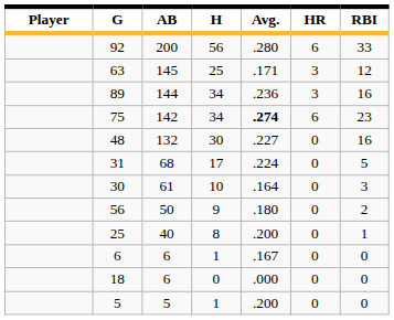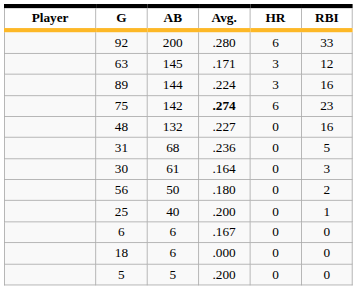 <table class="wikitable sortable">
 <tr>
 <th style="background:#FFFFFF; border-top:#000000 5px solid; border-bottom:#FDB827 5px solid;" width="16%">Player</th>
 <th style="background:#FFFFFF; border-top:#000000 5px solid; border-bottom:#FDB827 5px solid;" width="9%">G</th>
 <th style="background:#FFFFFF; border-top:#000000 5px solid; border-bottom:#FDB827 5px solid;" width="9%">AB</th>
-<th style="background:#FFFFFF; border-top:#000000 5px solid; border-bottom:#FDB827 5px solid;" width="9%">H</th>
 <th style="background:#FFFFFF; border-top:#000000 5px solid; border-bottom:#FDB827 5px solid;" width="9%">Avg.</th>
 <th style="background:#FFFFFF; border-top:#000000 5px solid; border-bottom:#FDB827 5px solid;" width="9%">HR</th>
 <th style="background:#FFFFFF; border-top:#000000 5px solid; border-bottom:#FDB827 5px solid;" width="9%">RBI</th>
 </tr>
 <tr align="center">
 <td></td>
 <td>92</td>
 <td>200</td>
-<td>56</td>
 <td>.280</td>
 <td>6</td>
 <td>33</td>
 </tr>
 <tr align="center">
 <td></td>
 <td>63</td>
 <td>145</td>
-<td>25</td>
 <td>.171</td>
 <td>3</td>
 <td>12</td>
 </tr>
 <tr align=center>
 <td></td>
 <td>89</td>
 <td>144</td>
-<td>34</td>
-<td>.236</td>
+<td>.224</td>
 <td>3</td>
 <td>16</td>
 </tr>
 <tr align="center">
 <td></td>
 <td>75</td>
 <td>142</td>
-<td>34</td>
 <td><strong>.274</strong></td>
 <td>6</td>
 <td>23</td>
 </tr>
 <tr align="center">
 <td></td>
 <td>48</td>
 <td>132</td>
-<td>30</td>
 <td>.227</td>
 <td>0</td>
 <td>16</td>
 </tr>
 <tr align="center">
 <td></td>
 <td>31</td>
 <td>68</td>
-<td>17</td>
-<td>.224</td>
+<td>.236</td>
 <td>0</td>
 <td>5</td>
 </tr>
 <tr align="center">
 <td></td>
 <td>30</td>
 <td>61</td>
-<td>10</td>
 <td>.164</td>
 <td>0</td>
 <td>3</td>
 </tr>
 <tr align="center">
 <td></td>
 <td>56</td>
 <td>50</td>
-<td>9</td>
 <td>.180</td>
 <td>0</td>
 <td>2</td>
 </tr>
 <tr align="center">
 <td></td>
 <td>25</td>
 <td>40</td>
-<td>8</td>
 <td>.200</td>
 <td>0</td>
 <td>1</td>
 </tr>
 <tr align="center">
 <td></td>
 <td>6</td>
 <td>6</td>
-<td>1</td>
 <td>.167</td>
 <td>0</td>
 <td>0</td>
 </tr>
 <tr align="center">
 <td></td>
 <td>18</td>
 <td>6</td>
-<td>0</td>
 <td>.000</td>
 <td>0</td>
 <td>0</td>
 </tr>
 <tr align="center">
 <td></td>
 <td>5</td>
 <td>5</td>
-<td>1</td>
 <td>.200</td>
 <td>0</td>
 <td>0</td>
 </tr>
 </table>
